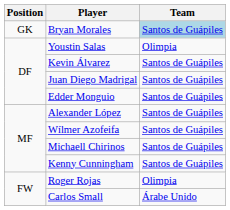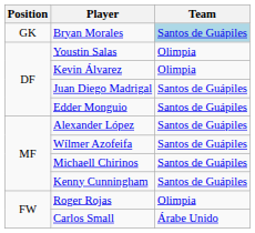 <table class="wikitable">
 <tr>
 <th>Position</th>
 <th>Player</th>
 <th>Team</th>
 </tr>
 <tr>
 <td align=center>GK</td>
 <td> <a href='#'>Bryan Morales</a></td>
 <td style="background: lightblue;"> <a href='#'>Santos de Guápiles</a></td>
 </tr>
 <tr>
 <td align=center rowspan=4>DF</td>
 <td> <a href='#'>Youstin Salas</a></td>
 <td> <a href='#'>Olimpia</a></td>
 </tr>
 <tr>
 <td> <a href='#'>Kevin Álvarez</a></td>
-<td> <a href='#'>Santos de Guápiles</a></td>
+<td> <a href='#'>Olimpia</a></td>
 </tr>
 <tr>
 <td> <a href='#'>Juan Diego Madrigal</a></td>
 <td> <a href='#'>Santos de Guápiles</a></td>
 </tr>
 <tr>
 <td> <a href='#'>Edder Monguio</a></td>
 <td> <a href='#'>Santos de Guápiles</a></td>
 </tr>
 <tr>
 <td align=center rowspan=4>MF</td>
 <td> <a href='#'>Alexander López</a></td>
 <td> <a href='#'>Santos de Guápiles</a></td>
 </tr>
 <tr>
 <td> <a href='#'>Wílmer Azofeifa</a></td>
 <td> <a href='#'>Santos de Guápiles</a></td>
 </tr>
 <tr>
 <td> <a href='#'>Michaell Chirinos</a></td>
 <td> <a href='#'>Santos de Guápiles</a></td>
 </tr>
 <tr>
 <td> <a href='#'>Kenny Cunningham</a></td>
 <td> <a href='#'>Santos de Guápiles</a></td>
 </tr>
 <tr>
 <td align=center rowspan=2>FW</td>
 <td> <a href='#'>Roger Rojas</a></td>
 <td> <a href='#'>Olimpia</a></td>
 </tr>
 <tr>
 <td> <a href='#'>Carlos Small</a></td>
 <td> <a href='#'>Árabe Unido</a></td>
 </tr>
 </table>
